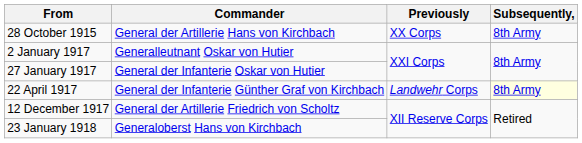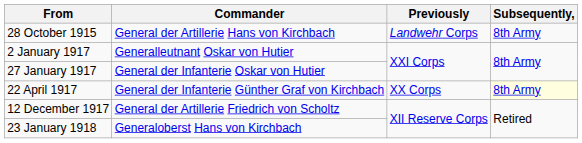 <table class="wikitable">
 <tr>
 <th>From</th>
 <th>Commander</th>
 <th>Previously</th>
 <th>Subsequently,</th>
 </tr>
 <tr>
 <td>28 October 1915</td>
 <td><a href='#'>General der Artillerie</a> <a href='#'>Hans von Kirchbach</a></td>
-<td><a href='#'>XX Corps</a></td>
+<td><a href='#'><em>Landwehr</em> Corps</a></td>
 <td><a href='#'>8th Army</a></td>
 </tr>
 <tr>
 <td>2 January 1917</td>
 <td><a href='#'>Generalleutnant</a> <a href='#'>Oskar von Hutier</a></td>
 <td rowspan=2><a href='#'>XXI Corps</a></td>
 <td rowspan=2><a href='#'>8th Army</a></td>
 </tr>
 <tr>
 <td>27 January 1917</td>
 <td><a href='#'>General der Infanterie</a> <a href='#'>Oskar von Hutier</a></td>
 </tr>
 <tr>
 <td>22 April 1917</td>
 <td><a href='#'>General der Infanterie</a> <a href='#'>Günther Graf von Kirchbach</a></td>
-<td><a href='#'><em>Landwehr</em> Corps</a></td>
+<td><a href='#'>XX Corps</a></td>
 <td style="background: lightyellow;"><a href='#'>8th Army</a></td>
 </tr>
 <tr>
 <td>12 December 1917</td>
 <td><a href='#'>General der Artillerie</a> <a href='#'>Friedrich von Scholtz</a></td>
 <td rowspan=2><a href='#'>XII Reserve Corps</a></td>
 <td rowspan=2>Retired</td>
 </tr>
 <tr>
 <td>23 January 1918</td>
 <td><a href='#'>Generaloberst</a> <a href='#'>Hans von Kirchbach</a></td>
 </tr>
 </table>
